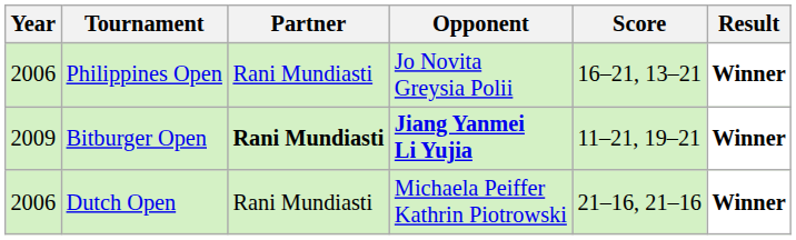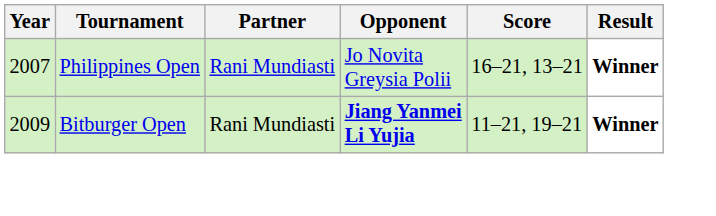 <table class="sortable wikitable" style="font-size: 90%;">
 <tr>
 <th>Year</th>
 <th>Tournament</th>
 <th>Partner</th>
 <th>Opponent</th>
 <th>Score</th>
 <th>Result</th>
 </tr>
 <tr style="background:#D4F1C5">
-<td align="center">2006</td>
+<td align="center">2007</td>
 <td align="left"><a href='#'>Philippines Open</a></td>
 <td align="left"> <a href='#'>Rani Mundiasti</a></td>
 <td align="left"> <a href='#'>Jo Novita</a> <br>  <a href='#'>Greysia Polii</a></td>
 <td align="left">16–21, 13–21</td>
 <td style="text-align:left; background:white"> <strong>Winner</strong></td>
 </tr>
 <tr style="background:#D4F1C5">
 <td align="center">2009</td>
 <td align="left"><a href='#'>Bitburger Open</a></td>
-<td align="left"><strong> Rani Mundiasti</strong></td>
+<td align="left"> Rani Mundiasti</td>
 <td align="left"><strong> <a href='#'>Jiang Yanmei</a> <br>  <a href='#'>Li Yujia</a></strong></td>
 <td align="left">11–21, 19–21</td>
 <td style="text-align:left; background:white"> <strong>Winner</strong></td>
 </tr>
-<tr style="background:#D4F1C5">
-<td align="center">2006</td>
-<td align="left"><a href='#'>Dutch Open</a></td>
-<td align="left"> Rani Mundiasti</td>
-<td align="left"> <a href='#'>Michaela Peiffer</a> <br>  <a href='#'>Kathrin Piotrowski</a></td>
-<td align="left">21–16, 21–16</td>
-<td style="text-align:left; background:white"> <strong>Winner</strong></td>
-</tr>
 </table>
